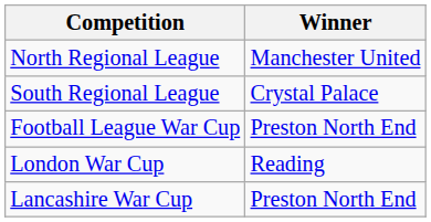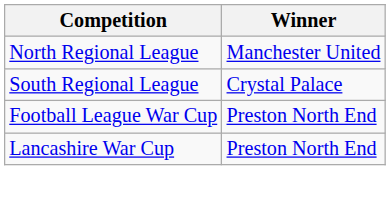 <table class="wikitable">
 <tr>
 <th>Competition</th>
 <th>Winner</th>
 </tr>
 <tr>
 <td><a href='#'>North Regional League</a></td>
 <td><a href='#'>Manchester United</a></td>
 </tr>
 <tr>
 <td><a href='#'>South Regional League</a></td>
 <td><a href='#'>Crystal Palace</a></td>
 </tr>
 <tr>
 <td><a href='#'>Football League War Cup</a></td>
 <td><a href='#'>Preston North End</a></td>
 </tr>
 <tr>
-<td><a href='#'>London War Cup</a></td>
-<td><a href='#'>Reading</a></td>
-</tr>
-<tr>
 <td><a href='#'>Lancashire War Cup</a></td>
 <td><a href='#'>Preston North End</a></td>
 </tr>
 </table>
